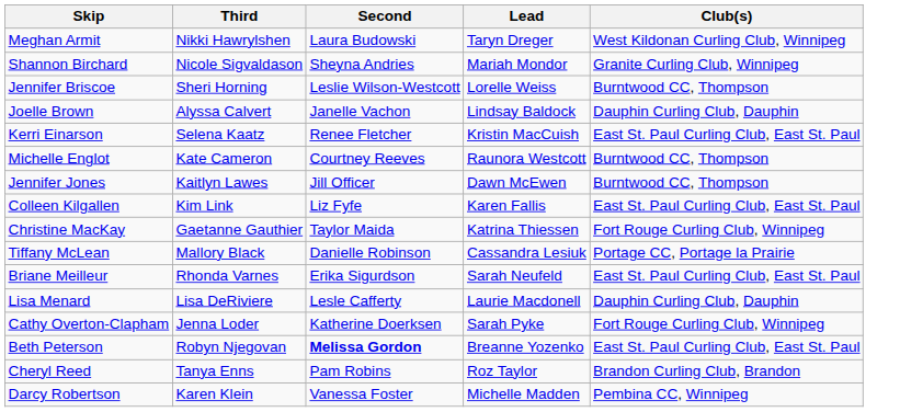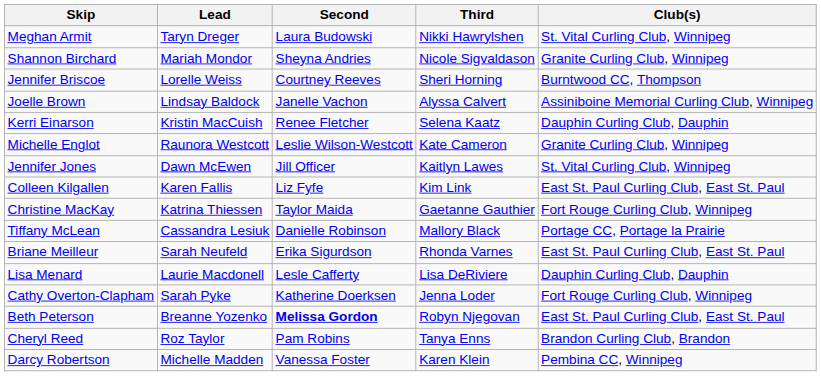 <table class="wikitable">
 <tr>
 <th>Skip</th>
+<th>Lead</th>
+<th>Second</th>
 <th>Third</th>
-<th>Second</th>
-<th>Lead</th>
 <th>Club(s)</th>
 </tr>
 <tr>
 <td><a href='#'>Meghan Armit</a></td>
+<td><a href='#'>Taryn Dreger</a></td>
+<td><a href='#'>Laura Budowski</a></td>
 <td><a href='#'>Nikki Hawrylshen</a></td>
-<td><a href='#'>Laura Budowski</a></td>
-<td><a href='#'>Taryn Dreger</a></td>
-<td><a href='#'>West Kildonan Curling Club</a>, <a href='#'>Winnipeg</a></td>
+<td><a href='#'>St. Vital Curling Club</a>, <a href='#'>Winnipeg</a></td>
 </tr>
 <tr>
 <td><a href='#'>Shannon Birchard</a></td>
+<td><a href='#'>Mariah Mondor</a></td>
+<td><a href='#'>Sheyna Andries</a></td>
 <td><a href='#'>Nicole Sigvaldason</a></td>
-<td><a href='#'>Sheyna Andries</a></td>
-<td><a href='#'>Mariah Mondor</a></td>
 <td><a href='#'>Granite Curling Club</a>, <a href='#'>Winnipeg</a></td>
 </tr>
 <tr>
 <td><a href='#'>Jennifer Briscoe</a></td>
+<td><a href='#'>Lorelle Weiss</a></td>
+<td><a href='#'>Courtney Reeves</a></td>
 <td><a href='#'>Sheri Horning</a></td>
-<td><a href='#'>Leslie Wilson-Westcott</a></td>
-<td><a href='#'>Lorelle Weiss</a></td>
 <td><a href='#'>Burntwood CC</a>, <a href='#'>Thompson</a></td>
 </tr>
 <tr>
 <td><a href='#'>Joelle Brown</a></td>
+<td><a href='#'>Lindsay Baldock</a></td>
+<td><a href='#'>Janelle Vachon</a></td>
 <td><a href='#'>Alyssa Calvert</a></td>
-<td><a href='#'>Janelle Vachon</a></td>
-<td><a href='#'>Lindsay Baldock</a></td>
+<td><a href='#'>Assiniboine Memorial Curling Club</a>, <a href='#'>Winnipeg</a></td>
+</tr>
+<tr>
+<td><a href='#'>Kerri Einarson</a></td>
+<td><a href='#'>Kristin MacCuish</a></td>
+<td><a href='#'>Renee Fletcher</a></td>
+<td><a href='#'>Selena Kaatz</a></td>
 <td><a href='#'>Dauphin Curling Club</a>, <a href='#'>Dauphin</a></td>
 </tr>
 <tr>
-<td><a href='#'>Kerri Einarson</a></td>
-<td><a href='#'>Selena Kaatz</a></td>
-<td><a href='#'>Renee Fletcher</a></td>
-<td><a href='#'>Kristin MacCuish</a></td>
-<td><a href='#'>East St. Paul Curling Club</a>, <a href='#'>East St. Paul</a></td>
-</tr>
-<tr>
 <td><a href='#'>Michelle Englot</a></td>
+<td><a href='#'>Raunora Westcott</a></td>
+<td><a href='#'>Leslie Wilson-Westcott</a></td>
 <td><a href='#'>Kate Cameron</a></td>
-<td><a href='#'>Courtney Reeves</a></td>
-<td><a href='#'>Raunora Westcott</a></td>
-<td><a href='#'>Burntwood CC</a>, <a href='#'>Thompson</a></td>
+<td><a href='#'>Granite Curling Club</a>, <a href='#'>Winnipeg</a></td>
 </tr>
 <tr>
 <td><a href='#'>Jennifer Jones</a></td>
+<td><a href='#'>Dawn McEwen</a></td>
+<td><a href='#'>Jill Officer</a></td>
 <td><a href='#'>Kaitlyn Lawes</a></td>
-<td><a href='#'>Jill Officer</a></td>
-<td><a href='#'>Dawn McEwen</a></td>
-<td><a href='#'>Burntwood CC</a>, <a href='#'>Thompson</a></td>
+<td><a href='#'>St. Vital Curling Club</a>, <a href='#'>Winnipeg</a></td>
 </tr>
 <tr>
 <td><a href='#'>Colleen Kilgallen</a></td>
+<td><a href='#'>Karen Fallis</a></td>
+<td><a href='#'>Liz Fyfe</a></td>
 <td><a href='#'>Kim Link</a></td>
-<td><a href='#'>Liz Fyfe</a></td>
-<td><a href='#'>Karen Fallis</a></td>
 <td><a href='#'>East St. Paul Curling Club</a>, <a href='#'>East St. Paul</a></td>
 </tr>
 <tr>
 <td><a href='#'>Christine MacKay</a></td>
+<td><a href='#'>Katrina Thiessen</a></td>
+<td><a href='#'>Taylor Maida</a></td>
 <td><a href='#'>Gaetanne Gauthier</a></td>
-<td><a href='#'>Taylor Maida</a></td>
-<td><a href='#'>Katrina Thiessen</a></td>
 <td><a href='#'>Fort Rouge Curling Club</a>, <a href='#'>Winnipeg</a></td>
 </tr>
 <tr>
 <td><a href='#'>Tiffany McLean</a></td>
+<td><a href='#'>Cassandra Lesiuk</a></td>
+<td><a href='#'>Danielle Robinson</a></td>
 <td><a href='#'>Mallory Black</a></td>
-<td><a href='#'>Danielle Robinson</a></td>
-<td><a href='#'>Cassandra Lesiuk</a></td>
 <td><a href='#'>Portage CC</a>, <a href='#'>Portage la Prairie</a></td>
 </tr>
 <tr>
 <td><a href='#'>Briane Meilleur</a></td>
+<td><a href='#'>Sarah Neufeld</a></td>
+<td><a href='#'>Erika Sigurdson</a></td>
 <td><a href='#'>Rhonda Varnes</a></td>
-<td><a href='#'>Erika Sigurdson</a></td>
-<td><a href='#'>Sarah Neufeld</a></td>
 <td><a href='#'>East St. Paul Curling Club</a>, <a href='#'>East St. Paul</a></td>
 </tr>
 <tr>
 <td><a href='#'>Lisa Menard</a></td>
+<td><a href='#'>Laurie Macdonell</a></td>
+<td><a href='#'>Lesle Cafferty</a></td>
 <td><a href='#'>Lisa DeRiviere</a></td>
-<td><a href='#'>Lesle Cafferty</a></td>
-<td><a href='#'>Laurie Macdonell</a></td>
 <td><a href='#'>Dauphin Curling Club</a>, <a href='#'>Dauphin</a></td>
 </tr>
 <tr>
 <td><a href='#'>Cathy Overton-Clapham</a></td>
+<td><a href='#'>Sarah Pyke</a></td>
+<td><a href='#'>Katherine Doerksen</a></td>
 <td><a href='#'>Jenna Loder</a></td>
-<td><a href='#'>Katherine Doerksen</a></td>
-<td><a href='#'>Sarah Pyke</a></td>
 <td><a href='#'>Fort Rouge Curling Club</a>, <a href='#'>Winnipeg</a></td>
 </tr>
 <tr>
 <td><a href='#'>Beth Peterson</a></td>
+<td><a href='#'>Breanne Yozenko</a></td>
+<td><strong><a href='#'>Melissa Gordon</a></strong></td>
 <td><a href='#'>Robyn Njegovan</a></td>
-<td><strong><a href='#'>Melissa Gordon</a></strong></td>
-<td><a href='#'>Breanne Yozenko</a></td>
 <td><a href='#'>East St. Paul Curling Club</a>, <a href='#'>East St. Paul</a></td>
 </tr>
 <tr>
 <td><a href='#'>Cheryl Reed</a></td>
+<td><a href='#'>Roz Taylor</a></td>
+<td><a href='#'>Pam Robins</a></td>
 <td><a href='#'>Tanya Enns</a></td>
-<td><a href='#'>Pam Robins</a></td>
-<td><a href='#'>Roz Taylor</a></td>
 <td><a href='#'>Brandon Curling Club</a>, <a href='#'>Brandon</a></td>
 </tr>
 <tr>
 <td><a href='#'>Darcy Robertson</a></td>
+<td><a href='#'>Michelle Madden</a></td>
+<td><a href='#'>Vanessa Foster</a></td>
 <td><a href='#'>Karen Klein</a></td>
-<td><a href='#'>Vanessa Foster</a></td>
-<td><a href='#'>Michelle Madden</a></td>
 <td><a href='#'>Pembina CC</a>, <a href='#'>Winnipeg</a></td>
 </tr>
 </table>
